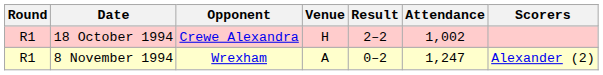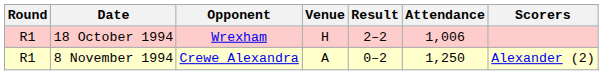 <table class="wikitable" style="font-size:100%; text-align:center">
 <tr>
 <th>Round</th>
 <th>Date</th>
 <th>Opponent</th>
 <th>Venue</th>
 <th>Result</th>
 <th>Attendance</th>
 <th>Scorers</th>
 </tr>
 <tr style="background-color: #FFCCCC;">
 <td>R1</td>
 <td>18 October 1994</td>
-<td><a href='#'>Crewe Alexandra</a></td>
+<td><a href='#'>Wrexham</a></td>
 <td>H</td>
 <td>2–2</td>
-<td>1,002</td>
+<td>1,006</td>
 <td></td>
 </tr>
 <tr style="background-color: #FFFFCC;">
 <td>R1</td>
 <td>8 November 1994</td>
-<td><a href='#'>Wrexham</a></td>
+<td><a href='#'>Crewe Alexandra</a></td>
 <td>A</td>
 <td>0–2</td>
-<td>1,247</td>
+<td>1,250</td>
 <td><a href='#'>Alexander</a> (2)</td>
 </tr>
 </table>
